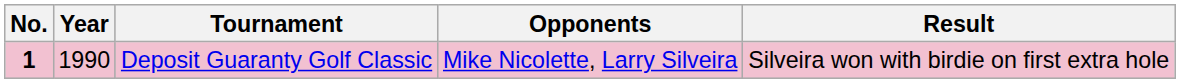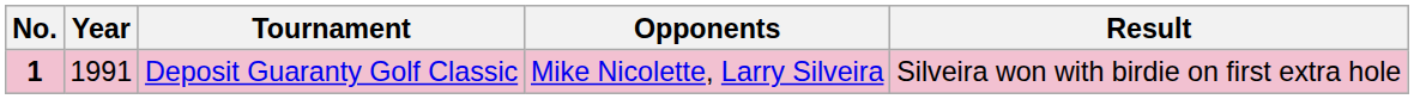 <table class="wikitable" style="font-size:95%;">
 <tr>
 <th>No.</th>
 <th>Year</th>
 <th>Tournament</th>
 <th>Opponents</th>
 <th>Result</th>
 </tr>
 <tr style="background:#F2C1D1;">
 <td align=center><strong>1</strong></td>
-<td>1990</td>
+<td>1991</td>
 <td><a href='#'>Deposit Guaranty Golf Classic</a></td>
 <td> <a href='#'>Mike Nicolette</a>,  <a href='#'>Larry Silveira</a></td>
 <td>Silveira won with birdie on first extra hole</td>
 </tr>
 </table>
